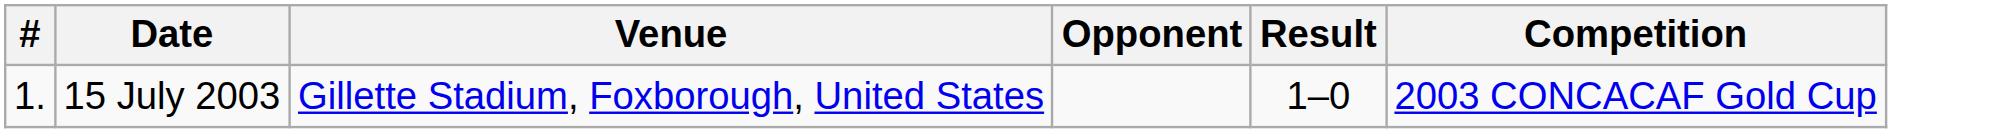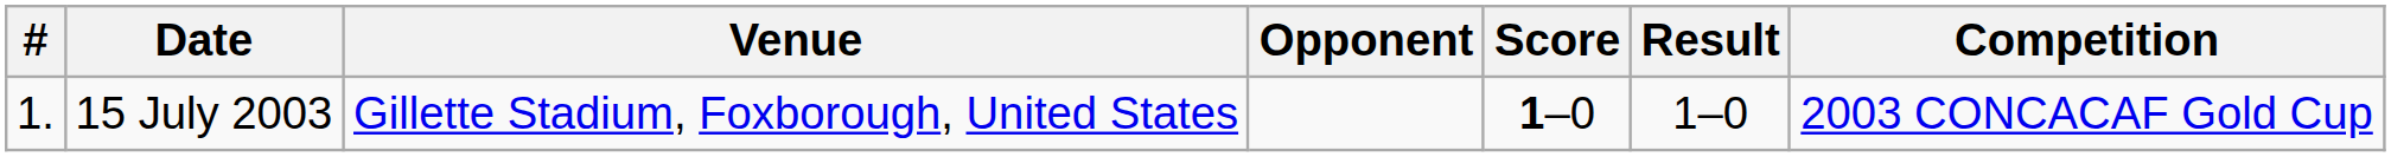 <table class="wikitable">
 <tr>
 <th>#</th>
 <th>Date</th>
 <th>Venue</th>
 <th>Opponent</th>
+<th>Score</th>
 <th>Result</th>
 <th>Competition</th>
 </tr>
 <tr>
 <td>1.</td>
 <td>15 July 2003</td>
 <td><a href='#'>Gillette Stadium</a>, <a href='#'>Foxborough</a>, <a href='#'>United States</a></td>
 <td></td>
+<td align=center><strong>1</strong>–0</td>
 <td align=center>1–0</td>
 <td><a href='#'>2003 CONCACAF Gold Cup</a></td>
 </tr>
 </table>
